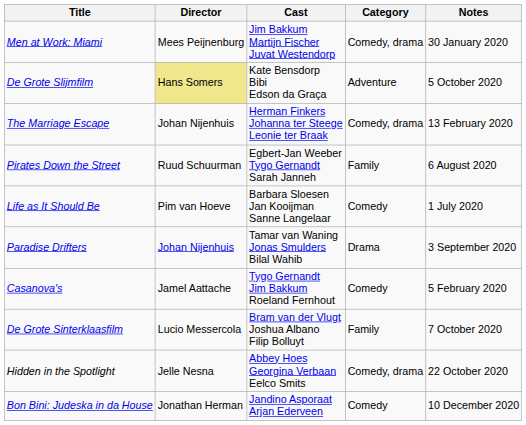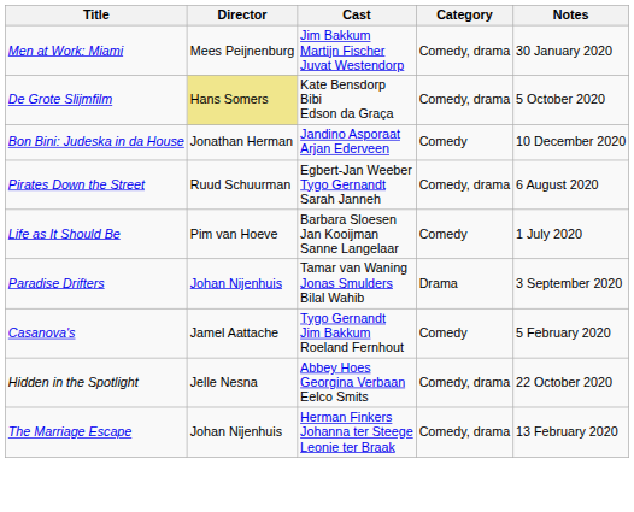 <table class="wikitable">
 <tr>
 <th>Title</th>
 <th>Director</th>
 <th>Cast</th>
 <th>Category</th>
 <th>Notes</th>
 </tr>
 <tr>
 <td><em><a href='#'>Men at Work: Miami</a></em></td>
 <td>Mees Peijnenburg</td>
 <td><a href='#'>Jim Bakkum</a><br><a href='#'>Martijn Fischer</a><br><a href='#'>Juvat Westendorp</a></td>
 <td>Comedy, drama</td>
 <td>30 January 2020</td>
 </tr>
 <tr>
 <td><em><a href='#'>De Grote Slijmfilm</a></em></td>
 <td style="background: khaki;">Hans Somers</td>
 <td>Kate Bensdorp<br>Bibi<br>Edson da Graça</td>
-<td>Adventure</td>
+<td>Comedy, drama</td>
 <td>5 October 2020</td>
 </tr>
 <tr>
-<td><em><a href='#'>The Marriage Escape</a></em></td>
-<td>Johan Nijenhuis</td>
-<td><a href='#'>Herman Finkers</a><br><a href='#'>Johanna ter Steege</a><br><a href='#'>Leonie ter Braak</a></td>
-<td>Comedy, drama</td>
-<td>13 February 2020</td>
+<td><em><a href='#'>Bon Bini: Judeska in da House</a></em></td>
+<td>Jonathan Herman</td>
+<td><a href='#'>Jandino Asporaat</a><br><a href='#'>Arjan Ederveen</a></td>
+<td>Comedy</td>
+<td>10 December 2020</td>
 </tr>
 <tr>
 <td><em><a href='#'>Pirates Down the Street</a></em></td>
 <td>Ruud Schuurman</td>
 <td>Egbert-Jan Weeber<br><a href='#'>Tygo Gernandt</a><br>Sarah Janneh</td>
-<td>Family</td>
+<td>Comedy, drama</td>
 <td>6 August 2020</td>
 </tr>
 <tr>
 <td><em><a href='#'>Life as It Should Be</a></em></td>
 <td>Pim van Hoeve</td>
 <td>Barbara Sloesen<br>Jan Kooijman<br>Sanne Langelaar</td>
 <td>Comedy</td>
 <td>1 July 2020</td>
 </tr>
 <tr>
 <td><em><a href='#'>Paradise Drifters</a></em></td>
 <td><a href='#'>Johan Nijenhuis</a></td>
 <td>Tamar van Waning<br><a href='#'>Jonas Smulders</a><br>Bilal Wahib</td>
 <td>Drama</td>
 <td>3 September 2020</td>
 </tr>
 <tr>
 <td><em><a href='#'>Casanova's</a></em></td>
 <td>Jamel Aattache</td>
 <td><a href='#'>Tygo Gernandt</a><br><a href='#'>Jim Bakkum</a><br>Roeland Fernhout</td>
 <td>Comedy</td>
 <td>5 February 2020</td>
 </tr>
 <tr>
-<td><em><a href='#'>De Grote Sinterklaasfilm</a></em></td>
-<td>Lucio Messercola</td>
-<td><a href='#'>Bram van der Vlugt</a><br>Joshua Albano<br>Filip Bolluyt</td>
-<td>Family</td>
-<td>7 October 2020</td>
-</tr>
-<tr>
 <td><em>Hidden in the Spotlight</em></td>
 <td>Jelle Nesna</td>
 <td><a href='#'>Abbey Hoes</a><br><a href='#'>Georgina Verbaan</a><br>Eelco Smits</td>
 <td>Comedy, drama</td>
 <td>22 October 2020</td>
 </tr>
 <tr>
-<td><em><a href='#'>Bon Bini: Judeska in da House</a></em></td>
-<td>Jonathan Herman</td>
-<td><a href='#'>Jandino Asporaat</a><br><a href='#'>Arjan Ederveen</a></td>
-<td>Comedy</td>
-<td>10 December 2020</td>
+<td><em><a href='#'>The Marriage Escape</a></em></td>
+<td>Johan Nijenhuis</td>
+<td><a href='#'>Herman Finkers</a><br><a href='#'>Johanna ter Steege</a><br><a href='#'>Leonie ter Braak</a></td>
+<td>Comedy, drama</td>
+<td>13 February 2020</td>
 </tr>
 </table>
